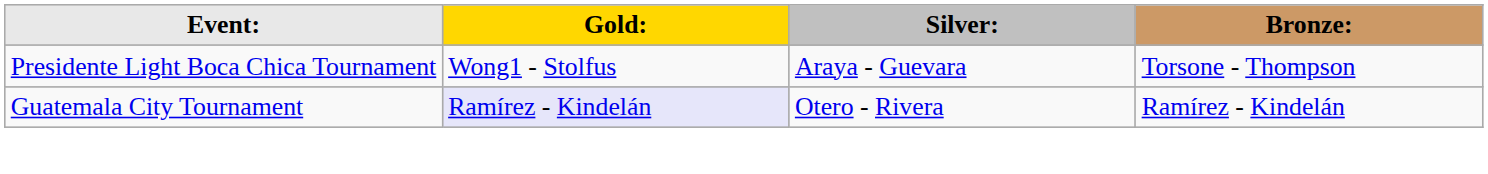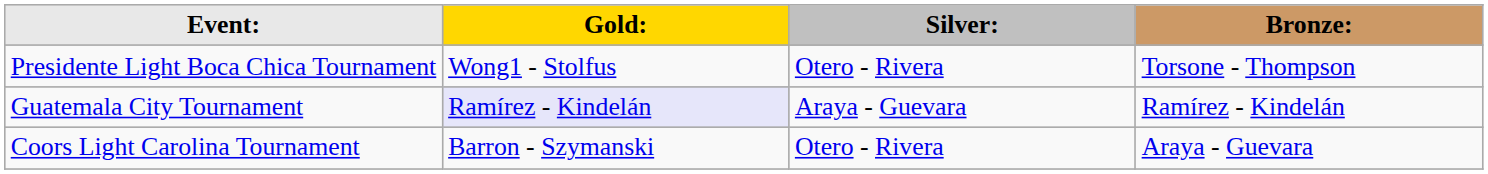 <table class="wikitable">
 <tr>
 <th style="background: #e8e8e8">Event:</th>
 <th style="background: gold; width: 13em;">Gold:</th>
 <th style="background: silver; width: 13em;">Silver:</th>
 <th style="background: #CC9966; width: 13em;">Bronze:</th>
 </tr>
 <tr>
 <td><a href='#'>Presidente Light Boca Chica Tournament</a></td>
 <td> <a href='#'>Wong1</a> - <a href='#'>Stolfus</a></td>
-<td> <a href='#'>Araya</a> - <a href='#'>Guevara</a></td>
+<td> <a href='#'>Otero</a> - <a href='#'>Rivera</a></td>
 <td> <a href='#'>Torsone</a> - <a href='#'>Thompson</a></td>
 </tr>
 <tr>
 <td><a href='#'>Guatemala City Tournament</a></td>
 <td style="background: lavender;"> <a href='#'>Ramírez</a> - <a href='#'>Kindelán</a></td>
-<td> <a href='#'>Otero</a> - <a href='#'>Rivera</a></td>
+<td> <a href='#'>Araya</a> - <a href='#'>Guevara</a></td>
 <td> <a href='#'>Ramírez</a> - <a href='#'>Kindelán</a></td>
 </tr>
+<tr>
+<td><a href='#'>Coors Light Carolina Tournament</a></td>
+<td> <a href='#'>Barron</a> - <a href='#'>Szymanski</a></td>
+<td> <a href='#'>Otero</a> - <a href='#'>Rivera</a></td>
+<td> <a href='#'>Araya</a> - <a href='#'>Guevara</a></td>
+</tr>
 </table>
